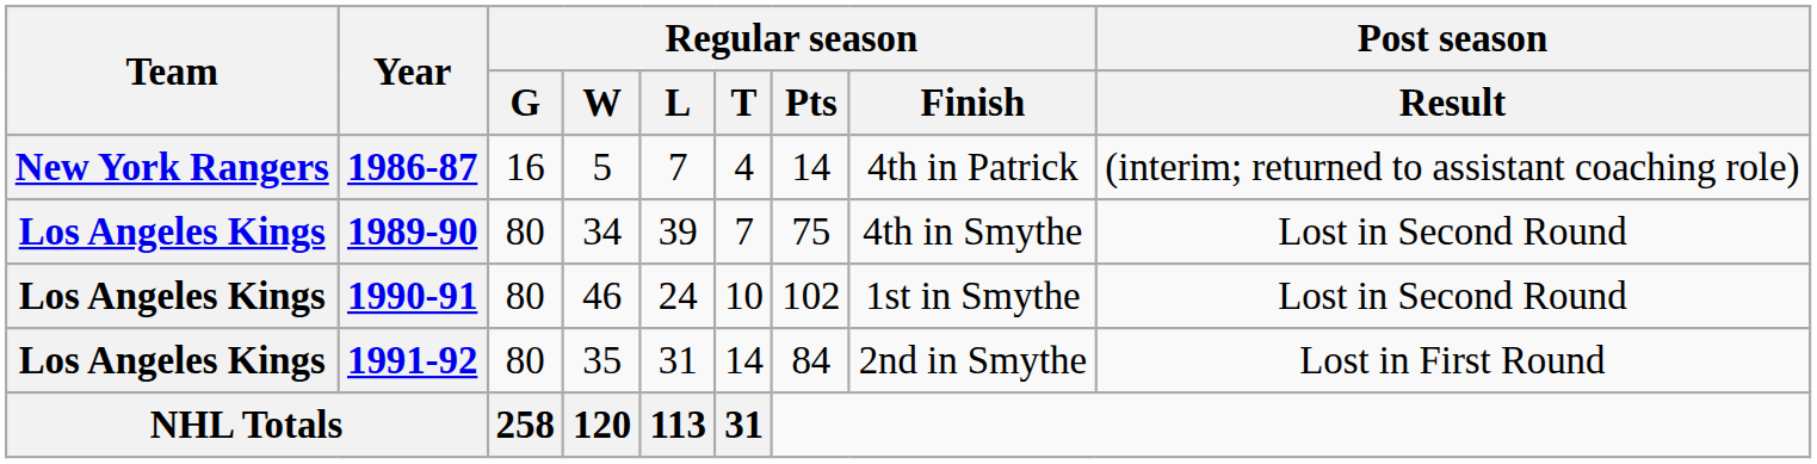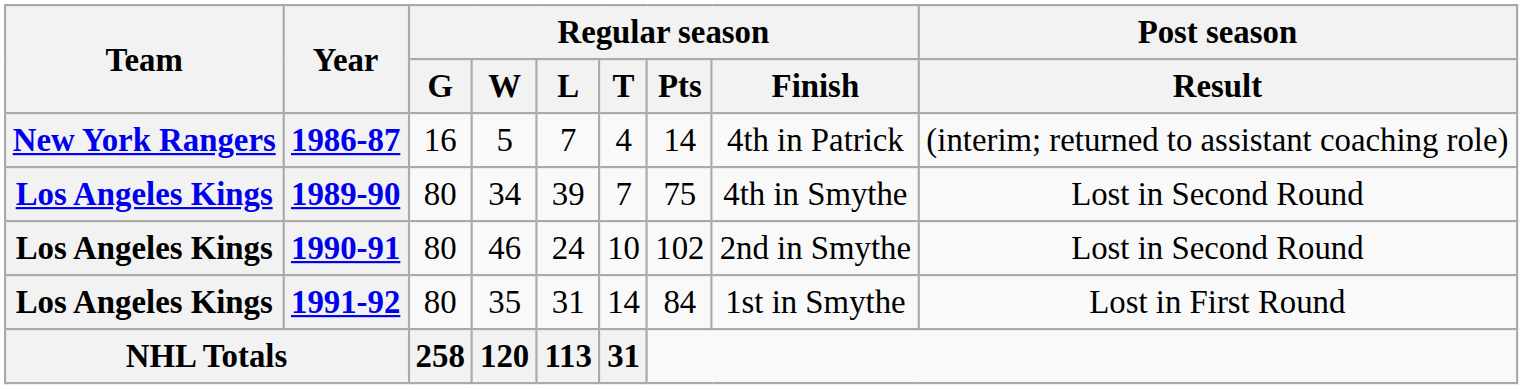 <table class="wikitable" style="font-size: 95%; text-align:center;">
 <tr>
 <th rowspan="2">Team</th>
 <th rowspan="2">Year</th>
 <th colspan="6">Regular season</th>
 <th colspan="1">Post season</th>
 </tr>
 <tr>
 <th>G</th>
 <th>W</th>
 <th>L</th>
 <th>T</th>
 <th>Pts</th>
 <th>Finish</th>
 <th>Result</th>
 </tr>
 <tr>
 <th><a href='#'>New York Rangers</a></th>
 <th><a href='#'>1986-87</a></th>
 <td>16</td>
 <td>5</td>
 <td>7</td>
 <td>4</td>
 <td>14</td>
 <td>4th in Patrick</td>
 <td>(interim; returned to assistant coaching role)</td>
 </tr>
 <tr>
 <th><a href='#'>Los Angeles Kings</a></th>
 <th><a href='#'>1989-90</a></th>
 <td>80</td>
 <td>34</td>
 <td>39</td>
 <td>7</td>
 <td>75</td>
 <td>4th in Smythe</td>
 <td>Lost in Second Round</td>
 </tr>
 <tr>
 <th>Los Angeles Kings</th>
 <th><a href='#'>1990-91</a></th>
 <td>80</td>
 <td>46</td>
 <td>24</td>
 <td>10</td>
 <td>102</td>
-<td>1st in Smythe</td>
+<td>2nd in Smythe</td>
 <td>Lost in Second Round</td>
 </tr>
 <tr>
 <th>Los Angeles Kings</th>
 <th><a href='#'>1991-92</a></th>
 <td>80</td>
 <td>35</td>
 <td>31</td>
 <td>14</td>
 <td>84</td>
-<td>2nd in Smythe</td>
+<td>1st in Smythe</td>
 <td>Lost in First Round</td>
 </tr>
 <tr>
 <th colspan="2">NHL Totals</th>
 <th>258</th>
 <th>120</th>
 <th>113</th>
 <th>31</th>
 </tr>
 </table>
